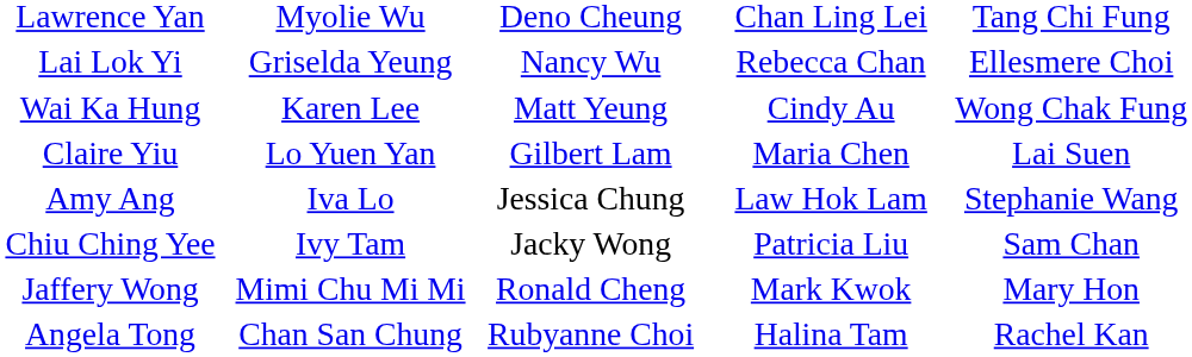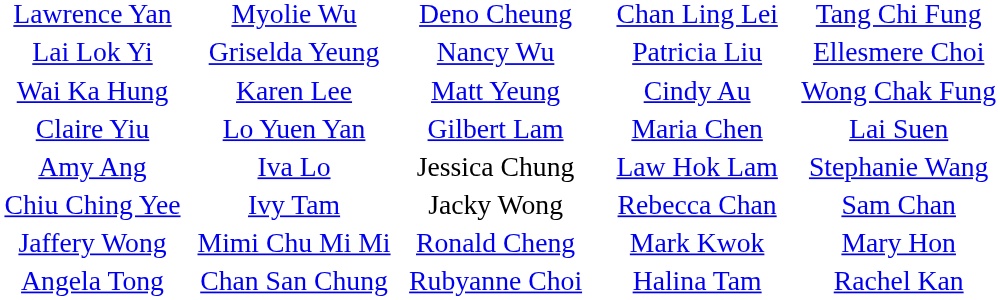 <table>
 <tr>
 <td width="20%" align="center"><a href='#'>Lawrence Yan</a></td>
 <td width="20%" align="center"><a href='#'>Myolie Wu</a></td>
 <td width="20%" align="center"><a href='#'>Deno Cheung</a></td>
 <td width="20%" align="center"><a href='#'>Chan Ling Lei</a></td>
 <td width="20%" align="center"><a href='#'>Tang Chi Fung</a></td>
 </tr>
 <tr>
 <td width="20%" align="center"><a href='#'>Lai Lok Yi</a></td>
 <td width="20%" align="center"><a href='#'>Griselda Yeung</a></td>
 <td width="20%" align="center"><a href='#'>Nancy Wu</a></td>
-<td width="20%" align="center"><a href='#'>Rebecca Chan</a></td>
+<td width="20%" align="center"><a href='#'>Patricia Liu</a></td>
 <td width="20%" align="center"><a href='#'>Ellesmere Choi</a></td>
 </tr>
 <tr>
 <td width="20%" align="center"><a href='#'>Wai Ka Hung</a></td>
 <td width="20%" align="center"><a href='#'>Karen Lee</a></td>
 <td width="20%" align="center"><a href='#'>Matt Yeung</a></td>
 <td width="20%" align="center"><a href='#'>Cindy Au</a></td>
 <td width="20%" align="center"><a href='#'>Wong Chak Fung</a></td>
 </tr>
 <tr>
 <td width="20%" align="center"><a href='#'>Claire Yiu</a></td>
 <td width="20%" align="center"><a href='#'>Lo Yuen Yan</a></td>
 <td width="20%" align="center"><a href='#'>Gilbert Lam</a></td>
 <td width="20%" align="center"><a href='#'>Maria Chen</a></td>
 <td width="20%" align="center"><a href='#'>Lai Suen</a></td>
 </tr>
 <tr>
 <td width="20%" align="center"><a href='#'>Amy Ang</a></td>
 <td width="20%" align="center"><a href='#'>Iva Lo</a></td>
 <td width="20%" align="center">Jessica Chung</td>
 <td width="20%" align="center"><a href='#'>Law Hok Lam</a></td>
 <td width="20%" align="center"><a href='#'>Stephanie Wang</a></td>
 </tr>
 <tr>
 <td width="20%" align="center"><a href='#'>Chiu Ching Yee</a></td>
 <td width="20%" align="center"><a href='#'>Ivy Tam</a></td>
 <td width="20%" align="center">Jacky Wong</td>
-<td width="20%" align="center"><a href='#'>Patricia Liu</a></td>
+<td width="20%" align="center"><a href='#'>Rebecca Chan</a></td>
 <td width="20%" align="center"><a href='#'>Sam Chan</a></td>
 </tr>
 <tr>
 <td width="20%" align="center"><a href='#'>Jaffery Wong</a></td>
 <td width="20%" align="center"><a href='#'>Mimi Chu Mi Mi</a></td>
 <td width="20%" align="center"><a href='#'>Ronald Cheng</a></td>
 <td width="20%" align="center"><a href='#'>Mark Kwok</a></td>
 <td width="20%" align="center"><a href='#'>Mary Hon</a></td>
 </tr>
 <tr>
 <td width="20%" align="center"><a href='#'>Angela Tong</a></td>
 <td width="20%" align="center"><a href='#'>Chan San Chung</a></td>
 <td width="20%" align="center"><a href='#'>Rubyanne Choi</a></td>
 <td width="20%" align="center"><a href='#'>Halina Tam</a></td>
 <td width="20%" align="center"><a href='#'>Rachel Kan</a></td>
 </tr>
 <tr>
 </tr>
 </table>
